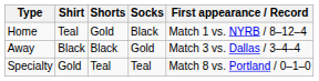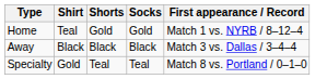 <table class="wikitable">
 <tr>
 <th>Type</th>
 <th>Shirt</th>
 <th>Shorts</th>
 <th>Socks</th>
 <th>First appearance / Record</th>
 </tr>
 <tr>
 <td>Home</td>
 <td>Teal</td>
 <td>Gold</td>
-<td>Black</td>
+<td>Gold</td>
 <td>Match 1 vs. <a href='#'>NYRB</a> / 8–12–4</td>
 </tr>
 <tr>
 <td>Away</td>
 <td>Black</td>
 <td>Black</td>
-<td>Gold</td>
+<td>Black</td>
 <td>Match 3 vs. <a href='#'>Dallas</a> / 3–4–4</td>
 </tr>
 <tr>
 <td>Specialty</td>
 <td>Gold</td>
 <td>Teal</td>
 <td>Teal</td>
 <td>Match 8 vs. <a href='#'>Portland</a> / 0–1–0</td>
 </tr>
 </table>
